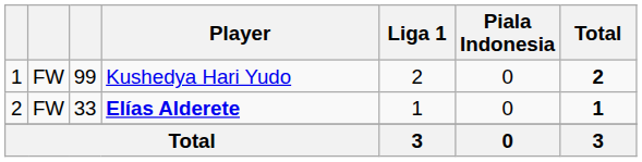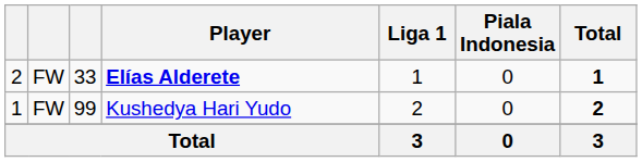 <table class="wikitable sortable" style="font-size: 95%; text-align: center;">
 <tr>
 <th width=10></th>
 <th width=10></th>
 <th width=10></th>
 <th width=200>Player</th>
 <th width=50>Liga 1</th>
 <th width=50>Piala Indonesia</th>
 <th width=50>Total</th>
 </tr>
 <tr>
+<td>2</td>
+<td>FW</td>
+<td>33</td>
+<td align=left> <strong><a href='#'>Elías Alderete</a></strong></td>
+<td>1</td>
+<td>0</td>
+<td><strong>1</strong></td>
+</tr>
+<tr>
 <td>1</td>
 <td>FW</td>
 <td>99</td>
 <td align=left> <a href='#'>Kushedya Hari Yudo</a></td>
 <td>2</td>
 <td>0</td>
 <td><strong>2</strong></td>
-</tr>
-<tr>
-<td>2</td>
-<td>FW</td>
-<td>33</td>
-<td align=left> <strong><a href='#'>Elías Alderete</a></strong></td>
-<td>1</td>
-<td>0</td>
-<td><strong>1</strong></td>
 </tr>
 <tr class="sortbottom">
 </tr>
 <tr>
 <th colspan=4>Total</th>
 <th>3</th>
 <th>0</th>
 <th>3</th>
 </tr>
 </table>
